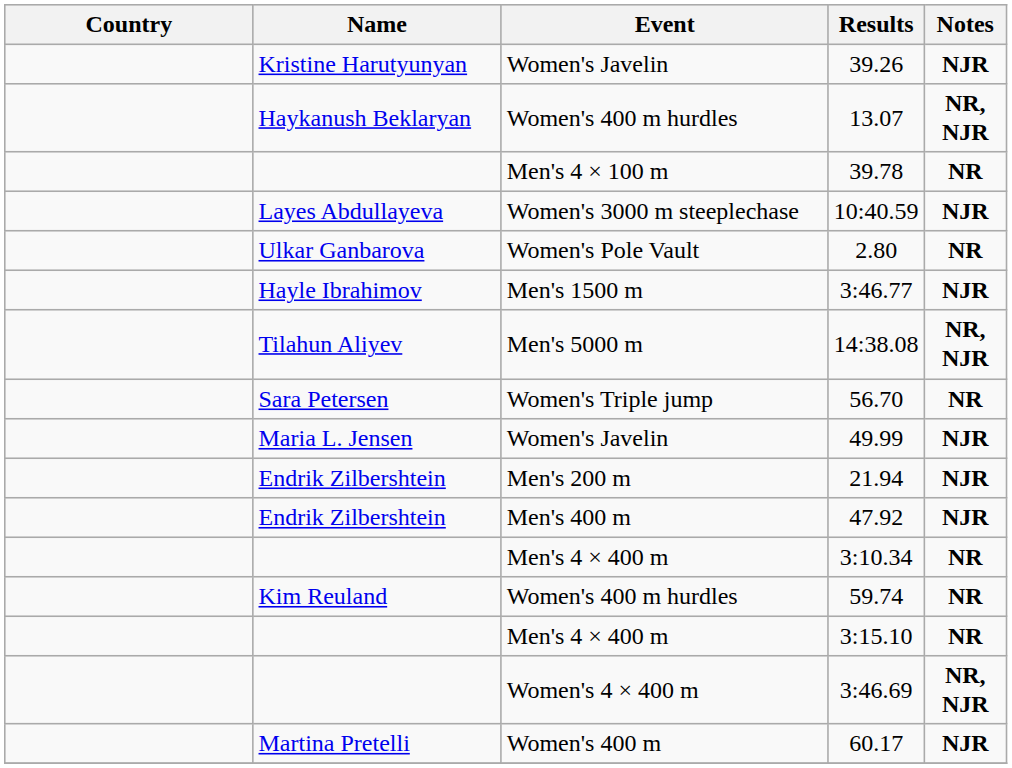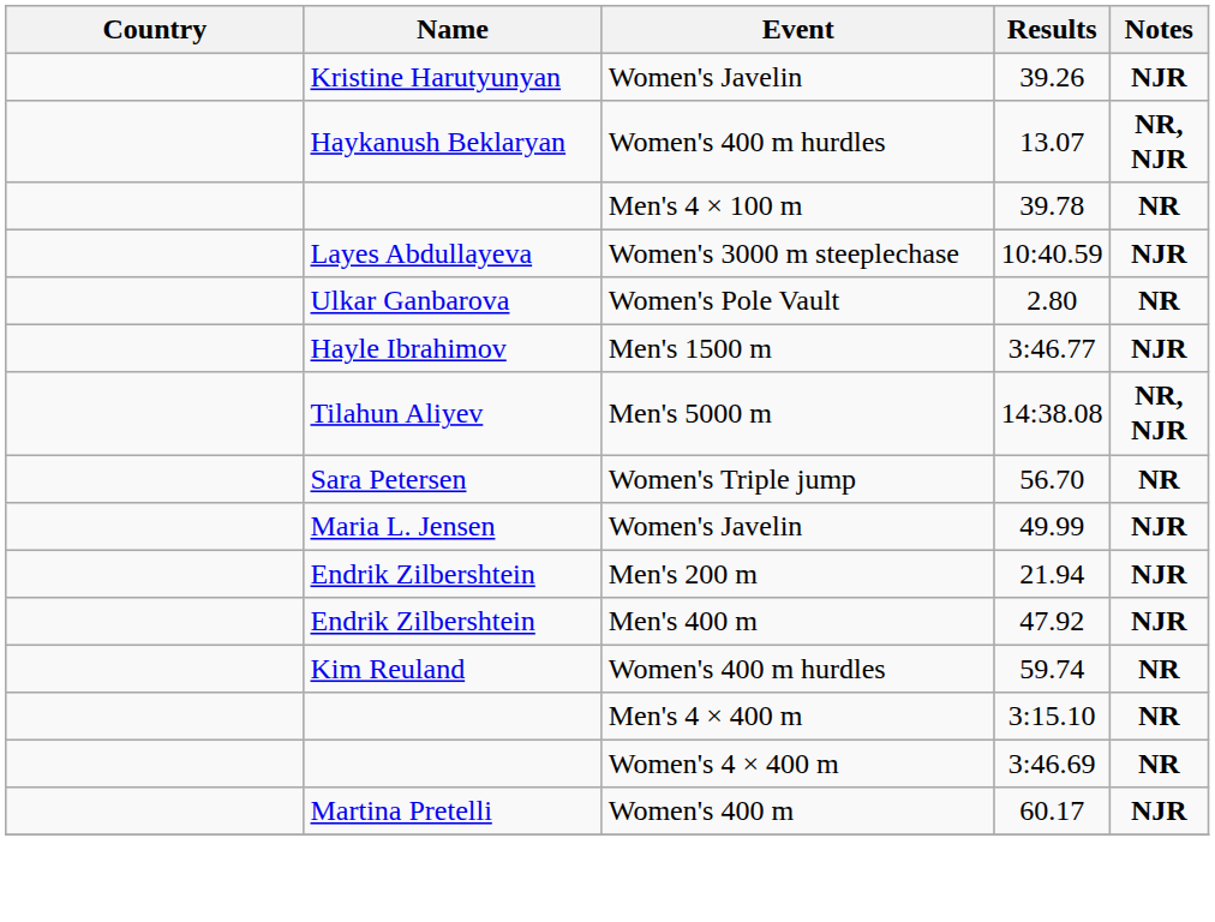 <table class="wikitable" style="text-align: center; font-size:95%">
 <tr>
 <th width="150">Country</th>
 <th width="150">Name</th>
 <th width="200">Event</th>
 <th width="25">Results</th>
 <th width="45">Notes</th>
 </tr>
 <tr>
 <td align="left"></td>
 <td align="left"><a href='#'>Kristine Harutyunyan</a></td>
 <td align="left">Women's Javelin</td>
 <td>39.26</td>
 <td><strong>NJR</strong></td>
 </tr>
 <tr>
 <td align="left"></td>
 <td align="left"><a href='#'>Haykanush Beklaryan</a></td>
 <td align="left">Women's 400 m hurdles</td>
 <td>13.07</td>
 <td><strong>NR, NJR</strong></td>
 </tr>
 <tr>
 <td align="left"></td>
 <td></td>
 <td align="left">Men's 4 × 100 m</td>
 <td>39.78</td>
 <td><strong>NR</strong></td>
 </tr>
 <tr>
 <td align="left"></td>
 <td align="left"><a href='#'>Layes Abdullayeva</a></td>
 <td align="left">Women's 3000 m steeplechase</td>
 <td>10:40.59</td>
 <td><strong>NJR</strong></td>
 </tr>
 <tr>
 <td align="left"></td>
 <td align="left"><a href='#'>Ulkar Ganbarova</a></td>
 <td align="left">Women's Pole Vault</td>
 <td>2.80</td>
 <td><strong>NR</strong></td>
 </tr>
 <tr>
 <td align="left"></td>
 <td align="left"><a href='#'>Hayle Ibrahimov</a></td>
 <td align="left">Men's 1500 m</td>
 <td>3:46.77</td>
 <td><strong>NJR</strong></td>
 </tr>
 <tr>
 <td align="left"></td>
 <td align="left"><a href='#'>Tilahun Aliyev</a></td>
 <td align="left">Men's 5000 m</td>
 <td>14:38.08</td>
 <td><strong>NR, NJR</strong></td>
 </tr>
 <tr>
 <td align="left"></td>
 <td align="left"><a href='#'>Sara Petersen</a></td>
 <td align="left">Women's Triple jump</td>
 <td>56.70</td>
 <td><strong>NR</strong></td>
 </tr>
 <tr>
 <td align="left"></td>
 <td align="left"><a href='#'>Maria L. Jensen</a></td>
 <td align="left">Women's Javelin</td>
 <td>49.99</td>
 <td><strong>NJR</strong></td>
 </tr>
 <tr>
 <td align="left"></td>
 <td align="left"><a href='#'>Endrik Zilbershtein</a></td>
 <td align="left">Men's 200 m</td>
 <td>21.94</td>
 <td><strong>NJR</strong></td>
 </tr>
 <tr>
 <td align="left"></td>
 <td align="left"><a href='#'>Endrik Zilbershtein</a></td>
 <td align="left">Men's 400 m</td>
 <td>47.92</td>
 <td><strong>NJR</strong></td>
 </tr>
 <tr>
 <td align="left"></td>
-<td></td>
-<td align="left">Men's 4 × 400 m</td>
-<td>3:10.34</td>
-<td><strong>NR</strong></td>
-</tr>
-<tr>
-<td align="left"></td>
 <td align="left"><a href='#'>Kim Reuland</a></td>
 <td align="left">Women's 400 m hurdles</td>
 <td>59.74</td>
 <td><strong>NR</strong></td>
 </tr>
 <tr>
 <td align="left"></td>
 <td></td>
 <td align="left">Men's 4 × 400 m</td>
 <td>3:15.10</td>
 <td><strong>NR</strong></td>
 </tr>
 <tr>
 <td align="left"></td>
 <td></td>
 <td align="left">Women's 4 × 400 m</td>
 <td>3:46.69</td>
-<td><strong>NR, NJR</strong></td>
+<td><strong>NR</strong></td>
 </tr>
 <tr>
 <td align="left"></td>
 <td align="left"><a href='#'>Martina Pretelli</a></td>
 <td align="left">Women's 400 m</td>
 <td>60.17</td>
 <td><strong>NJR</strong></td>
 </tr>
 <tr>
 </tr>
 </table>
